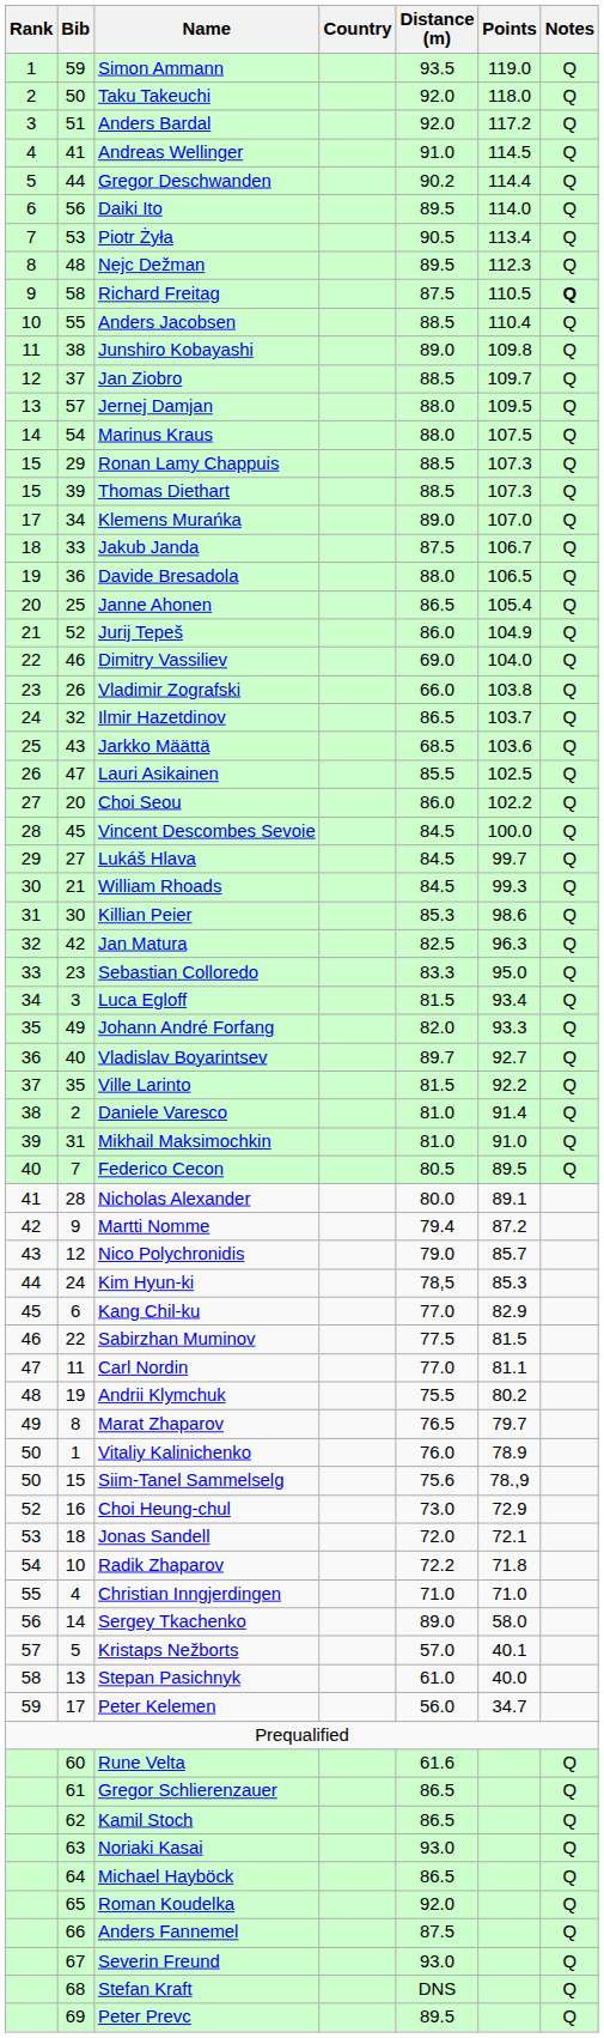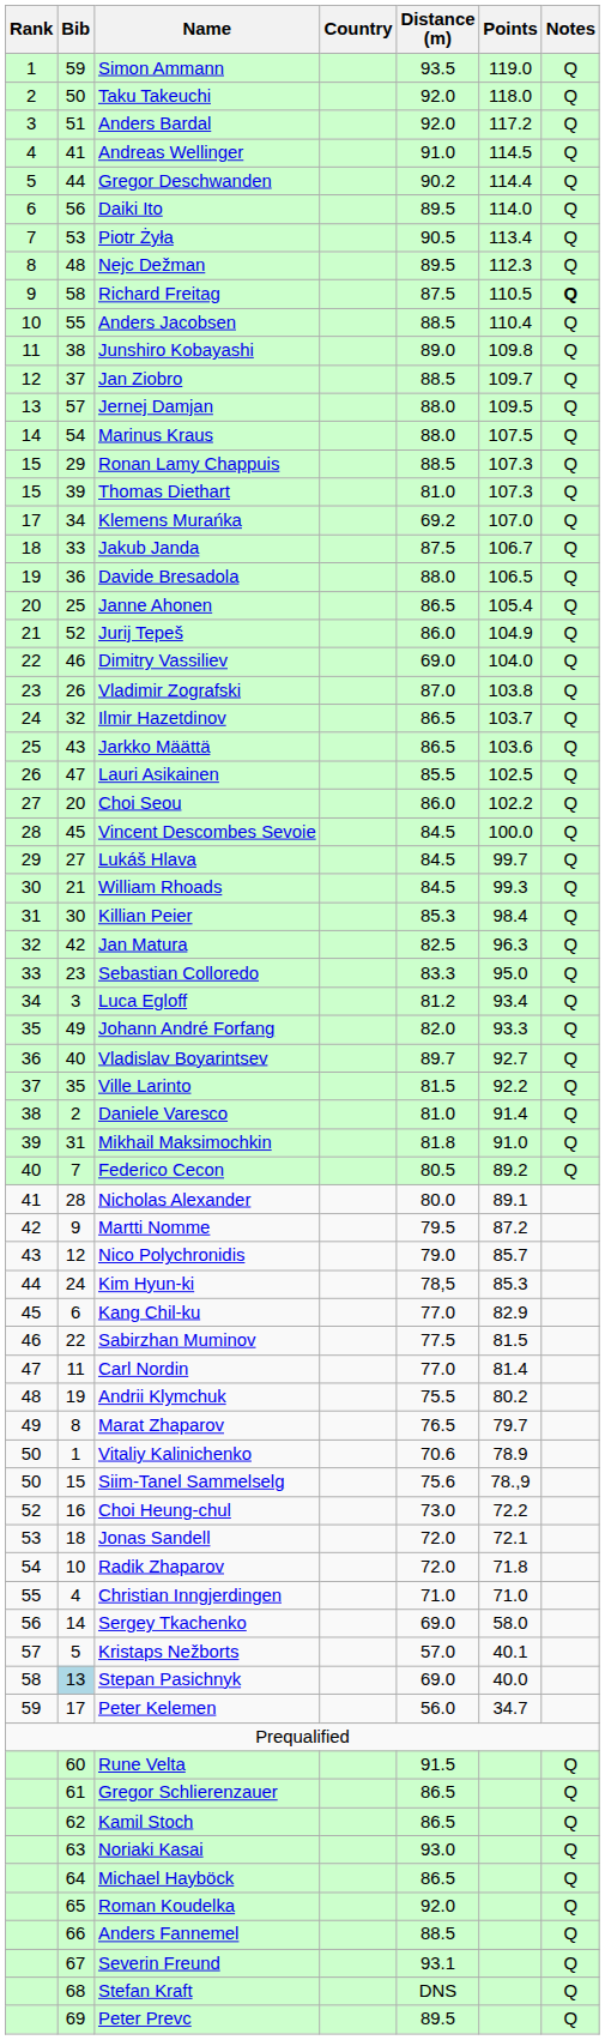 <table class="wikitable sortable" style="text-align:center">
 <tr>
 <th>Rank</th>
 <th>Bib</th>
 <th>Name</th>
 <th>Country</th>
 <th>Distance<br>(m)</th>
 <th>Points</th>
 <th>Notes</th>
 </tr>
 <tr bgcolor=ccffcc>
 <td>1</td>
 <td>59</td>
 <td align=left><a href='#'>Simon Ammann</a></td>
 <td align=left></td>
 <td>93.5</td>
 <td>119.0</td>
 <td>Q</td>
 </tr>
 <tr bgcolor=ccffcc>
 <td>2</td>
 <td>50</td>
 <td align=left><a href='#'>Taku Takeuchi</a></td>
 <td align=left></td>
 <td>92.0</td>
 <td>118.0</td>
 <td>Q</td>
 </tr>
 <tr bgcolor=ccffcc>
 <td>3</td>
 <td>51</td>
 <td align=left><a href='#'>Anders Bardal</a></td>
 <td align=left></td>
 <td>92.0</td>
 <td>117.2</td>
 <td>Q</td>
 </tr>
 <tr bgcolor=ccffcc>
 <td>4</td>
 <td>41</td>
 <td align=left><a href='#'>Andreas Wellinger</a></td>
 <td align=left></td>
 <td>91.0</td>
 <td>114.5</td>
 <td>Q</td>
 </tr>
 <tr bgcolor=ccffcc>
 <td>5</td>
 <td>44</td>
 <td align=left><a href='#'>Gregor Deschwanden</a></td>
 <td align=left></td>
 <td>90.2</td>
 <td>114.4</td>
 <td>Q</td>
 </tr>
 <tr bgcolor=ccffcc>
 <td>6</td>
 <td>56</td>
 <td align=left><a href='#'>Daiki Ito</a></td>
 <td align=left></td>
 <td>89.5</td>
 <td>114.0</td>
 <td>Q</td>
 </tr>
 <tr bgcolor=ccffcc>
 <td>7</td>
 <td>53</td>
 <td align=left><a href='#'>Piotr Żyła</a></td>
 <td align=left></td>
 <td>90.5</td>
 <td>113.4</td>
 <td>Q</td>
 </tr>
 <tr bgcolor=ccffcc>
 <td>8</td>
 <td>48</td>
 <td align=left><a href='#'>Nejc Dežman</a></td>
 <td align=left></td>
 <td>89.5</td>
 <td>112.3</td>
 <td>Q</td>
 </tr>
 <tr bgcolor=ccffcc>
 <td>9</td>
 <td>58</td>
 <td align=left><a href='#'>Richard Freitag</a></td>
 <td align=left></td>
 <td>87.5</td>
 <td>110.5</td>
 <td><strong>Q</strong></td>
 </tr>
 <tr bgcolor=ccffcc>
 <td>10</td>
 <td>55</td>
 <td align=left><a href='#'>Anders Jacobsen</a></td>
 <td align=left></td>
 <td>88.5</td>
 <td>110.4</td>
 <td>Q</td>
 </tr>
 <tr bgcolor=ccffcc>
 <td>11</td>
 <td>38</td>
 <td align=left><a href='#'>Junshiro Kobayashi</a></td>
 <td align=left></td>
 <td>89.0</td>
 <td>109.8</td>
 <td>Q</td>
 </tr>
 <tr bgcolor=ccffcc>
 <td>12</td>
 <td>37</td>
 <td align=left><a href='#'>Jan Ziobro</a></td>
 <td align=left></td>
 <td>88.5</td>
 <td>109.7</td>
 <td>Q</td>
 </tr>
 <tr bgcolor=ccffcc>
 <td>13</td>
 <td>57</td>
 <td align=left><a href='#'>Jernej Damjan</a></td>
 <td align=left></td>
 <td>88.0</td>
 <td>109.5</td>
 <td>Q</td>
 </tr>
 <tr bgcolor=ccffcc>
 <td>14</td>
 <td>54</td>
 <td align=left><a href='#'>Marinus Kraus</a></td>
 <td align=left></td>
 <td>88.0</td>
 <td>107.5</td>
 <td>Q</td>
 </tr>
 <tr bgcolor=ccffcc>
 <td>15</td>
 <td>29</td>
 <td align=left><a href='#'>Ronan Lamy Chappuis</a></td>
 <td align=left></td>
 <td>88.5</td>
 <td>107.3</td>
 <td>Q</td>
 </tr>
 <tr bgcolor=ccffcc>
 <td>15</td>
 <td>39</td>
 <td align=left><a href='#'>Thomas Diethart</a></td>
 <td align=left></td>
-<td>88.5</td>
+<td>81.0</td>
 <td>107.3</td>
 <td>Q</td>
 </tr>
 <tr bgcolor=ccffcc>
 <td>17</td>
 <td>34</td>
 <td align=left><a href='#'>Klemens Murańka</a></td>
 <td align=left></td>
-<td>89.0</td>
+<td>69.2</td>
 <td>107.0</td>
 <td>Q</td>
 </tr>
 <tr bgcolor=ccffcc>
 <td>18</td>
 <td>33</td>
 <td align=left><a href='#'>Jakub Janda</a></td>
 <td align=left></td>
 <td>87.5</td>
 <td>106.7</td>
 <td>Q</td>
 </tr>
 <tr bgcolor=ccffcc>
 <td>19</td>
 <td>36</td>
 <td align=left><a href='#'>Davide Bresadola</a></td>
 <td align=left></td>
 <td>88.0</td>
 <td>106.5</td>
 <td>Q</td>
 </tr>
 <tr bgcolor=ccffcc>
 <td>20</td>
 <td>25</td>
 <td align=left><a href='#'>Janne Ahonen</a></td>
 <td align=left></td>
 <td>86.5</td>
 <td>105.4</td>
 <td>Q</td>
 </tr>
 <tr bgcolor=ccffcc>
 <td>21</td>
 <td>52</td>
 <td align=left><a href='#'>Jurij Tepeš</a></td>
 <td align=left></td>
 <td>86.0</td>
 <td>104.9</td>
 <td>Q</td>
 </tr>
 <tr bgcolor=ccffcc>
 <td>22</td>
 <td>46</td>
 <td align=left><a href='#'>Dimitry Vassiliev</a></td>
 <td align=left></td>
 <td>69.0</td>
 <td>104.0</td>
 <td>Q</td>
 </tr>
 <tr bgcolor=ccffcc>
 <td>23</td>
 <td>26</td>
 <td align=left><a href='#'>Vladimir Zografski</a></td>
 <td align=left></td>
-<td>66.0</td>
+<td>87.0</td>
 <td>103.8</td>
 <td>Q</td>
 </tr>
 <tr bgcolor=ccffcc>
 <td>24</td>
 <td>32</td>
 <td align=left><a href='#'>Ilmir Hazetdinov</a></td>
 <td align=left></td>
 <td>86.5</td>
 <td>103.7</td>
 <td>Q</td>
 </tr>
 <tr bgcolor=ccffcc>
 <td>25</td>
 <td>43</td>
 <td align=left><a href='#'>Jarkko Määttä</a></td>
 <td align=left></td>
-<td>68.5</td>
+<td>86.5</td>
 <td>103.6</td>
 <td>Q</td>
 </tr>
 <tr bgcolor=ccffcc>
 <td>26</td>
 <td>47</td>
 <td align=left><a href='#'>Lauri Asikainen</a></td>
 <td align=left></td>
 <td>85.5</td>
 <td>102.5</td>
 <td>Q</td>
 </tr>
 <tr bgcolor=ccffcc>
 <td>27</td>
 <td>20</td>
 <td align=left><a href='#'>Choi Seou</a></td>
 <td align=left></td>
 <td>86.0</td>
 <td>102.2</td>
 <td>Q</td>
 </tr>
 <tr bgcolor=ccffcc>
 <td>28</td>
 <td>45</td>
 <td align=left><a href='#'>Vincent Descombes Sevoie</a></td>
 <td align=left></td>
 <td>84.5</td>
 <td>100.0</td>
 <td>Q</td>
 </tr>
 <tr bgcolor=ccffcc>
 <td>29</td>
 <td>27</td>
 <td align=left><a href='#'>Lukáš Hlava</a></td>
 <td align=left></td>
 <td>84.5</td>
 <td>99.7</td>
 <td>Q</td>
 </tr>
 <tr bgcolor=ccffcc>
 <td>30</td>
 <td>21</td>
 <td align=left><a href='#'>William Rhoads</a></td>
 <td align=left></td>
 <td>84.5</td>
 <td>99.3</td>
 <td>Q</td>
 </tr>
 <tr bgcolor=ccffcc>
 <td>31</td>
 <td>30</td>
 <td align=left><a href='#'>Killian Peier</a></td>
 <td align=left></td>
 <td>85.3</td>
-<td>98.6</td>
+<td>98.4</td>
 <td>Q</td>
 </tr>
 <tr bgcolor=ccffcc>
 <td>32</td>
 <td>42</td>
 <td align=left><a href='#'>Jan Matura</a></td>
 <td align=left></td>
 <td>82.5</td>
 <td>96.3</td>
 <td>Q</td>
 </tr>
 <tr bgcolor=ccffcc>
 <td>33</td>
 <td>23</td>
 <td align=left><a href='#'>Sebastian Colloredo</a></td>
 <td align=left></td>
 <td>83.3</td>
 <td>95.0</td>
 <td>Q</td>
 </tr>
 <tr bgcolor=ccffcc>
 <td>34</td>
 <td>3</td>
 <td align=left><a href='#'>Luca Egloff</a></td>
 <td align=left></td>
-<td>81.5</td>
+<td>81.2</td>
 <td>93.4</td>
 <td>Q</td>
 </tr>
 <tr bgcolor=ccffcc>
 <td>35</td>
 <td>49</td>
 <td align=left><a href='#'>Johann André Forfang</a></td>
 <td align=left></td>
 <td>82.0</td>
 <td>93.3</td>
 <td>Q</td>
 </tr>
 <tr bgcolor=ccffcc>
 <td>36</td>
 <td>40</td>
 <td align=left><a href='#'>Vladislav Boyarintsev</a></td>
 <td align=left></td>
 <td>89.7</td>
 <td>92.7</td>
 <td>Q</td>
 </tr>
 <tr bgcolor=ccffcc>
 <td>37</td>
 <td>35</td>
 <td align=left><a href='#'>Ville Larinto</a></td>
 <td align=left></td>
 <td>81.5</td>
 <td>92.2</td>
 <td>Q</td>
 </tr>
 <tr bgcolor=ccffcc>
 <td>38</td>
 <td>2</td>
 <td align=left><a href='#'>Daniele Varesco</a></td>
 <td align=left></td>
 <td>81.0</td>
 <td>91.4</td>
 <td>Q</td>
 </tr>
 <tr bgcolor=ccffcc>
 <td>39</td>
 <td>31</td>
 <td align=left><a href='#'>Mikhail Maksimochkin</a></td>
 <td align=left></td>
-<td>81.0</td>
+<td>81.8</td>
 <td>91.0</td>
 <td>Q</td>
 </tr>
 <tr bgcolor=ccffcc>
 <td>40</td>
 <td>7</td>
 <td align=left><a href='#'>Federico Cecon</a></td>
 <td align=left></td>
 <td>80.5</td>
-<td>89.5</td>
+<td>89.2</td>
 <td>Q</td>
 </tr>
 <tr>
 <td>41</td>
 <td>28</td>
 <td align=left><a href='#'>Nicholas Alexander</a></td>
 <td align=left></td>
 <td>80.0</td>
 <td>89.1</td>
 <td></td>
 </tr>
 <tr>
 <td>42</td>
 <td>9</td>
 <td align=left><a href='#'>Martti Nomme</a></td>
 <td align=left></td>
-<td>79.4</td>
+<td>79.5</td>
 <td>87.2</td>
 <td></td>
 </tr>
 <tr>
 <td>43</td>
 <td>12</td>
 <td align=left><a href='#'>Nico Polychronidis</a></td>
 <td align=left></td>
 <td>79.0</td>
 <td>85.7</td>
 <td></td>
 </tr>
 <tr>
 <td>44</td>
 <td>24</td>
 <td align=left><a href='#'>Kim Hyun-ki</a></td>
 <td align=left></td>
 <td>78,5</td>
 <td>85.3</td>
 <td></td>
 </tr>
 <tr>
 <td>45</td>
 <td>6</td>
 <td align=left><a href='#'>Kang Chil-ku</a></td>
 <td align=left></td>
 <td>77.0</td>
 <td>82.9</td>
 <td></td>
 </tr>
 <tr>
 <td>46</td>
 <td>22</td>
 <td align=left><a href='#'>Sabirzhan Muminov</a></td>
 <td align=left></td>
 <td>77.5</td>
 <td>81.5</td>
 <td></td>
 </tr>
 <tr>
 <td>47</td>
 <td>11</td>
 <td align=left><a href='#'>Carl Nordin</a></td>
 <td align=left></td>
 <td>77.0</td>
-<td>81.1</td>
+<td>81.4</td>
 <td></td>
 </tr>
 <tr>
 <td>48</td>
 <td>19</td>
 <td align=left><a href='#'>Andrii Klymchuk</a></td>
 <td align=left></td>
 <td>75.5</td>
 <td>80.2</td>
 <td></td>
 </tr>
 <tr>
 <td>49</td>
 <td>8</td>
 <td align=left><a href='#'>Marat Zhaparov</a></td>
 <td align=left></td>
 <td>76.5</td>
 <td>79.7</td>
 <td></td>
 </tr>
 <tr>
 <td>50</td>
 <td>1</td>
 <td align=left><a href='#'>Vitaliy Kalinichenko</a></td>
 <td align=left></td>
-<td>76.0</td>
+<td>70.6</td>
 <td>78.9</td>
 <td></td>
 </tr>
 <tr>
 <td>50</td>
 <td>15</td>
 <td align=left><a href='#'>Siim-Tanel Sammelselg</a></td>
 <td align=left></td>
 <td>75.6</td>
 <td>78.,9</td>
 <td></td>
 </tr>
 <tr>
 <td>52</td>
 <td>16</td>
 <td align=left><a href='#'>Choi Heung-chul</a></td>
 <td align=left></td>
 <td>73.0</td>
-<td>72.9</td>
+<td>72.2</td>
 <td></td>
 </tr>
 <tr>
 <td>53</td>
 <td>18</td>
 <td align=left><a href='#'>Jonas Sandell</a></td>
 <td align=left></td>
 <td>72.0</td>
 <td>72.1</td>
 <td></td>
 </tr>
 <tr>
 <td>54</td>
 <td>10</td>
 <td align=left><a href='#'>Radik Zhaparov</a></td>
 <td align=left></td>
-<td>72.2</td>
+<td>72.0</td>
 <td>71.8</td>
 <td></td>
 </tr>
 <tr>
 <td>55</td>
 <td>4</td>
 <td align=left><a href='#'>Christian Inngjerdingen</a></td>
 <td align=left></td>
 <td>71.0</td>
 <td>71.0</td>
 <td></td>
 </tr>
 <tr>
 <td>56</td>
 <td>14</td>
 <td align=left><a href='#'>Sergey Tkachenko</a></td>
 <td align=left></td>
-<td>89.0</td>
+<td>69.0</td>
 <td>58.0</td>
 <td></td>
 </tr>
 <tr>
 <td>57</td>
 <td>5</td>
 <td align=left><a href='#'>Kristaps Nežborts</a></td>
 <td align=left></td>
 <td>57.0</td>
 <td>40.1</td>
 <td></td>
 </tr>
 <tr>
 <td>58</td>
-<td>13</td>
+<td style="background: lightblue;">13</td>
 <td align=left><a href='#'>Stepan Pasichnyk</a></td>
 <td align=left></td>
-<td>61.0</td>
+<td>69.0</td>
 <td>40.0</td>
 <td></td>
 </tr>
 <tr>
 <td>59</td>
 <td>17</td>
 <td align=left><a href='#'>Peter Kelemen</a></td>
 <td align=left></td>
 <td>56.0</td>
 <td>34.7</td>
 <td></td>
 </tr>
 <tr align=center>
 <td colspan=8>Prequalified</td>
 </tr>
 <tr bgcolor=ccffcc>
 <td></td>
 <td>60</td>
 <td align=left><a href='#'>Rune Velta</a></td>
 <td align=left></td>
-<td>61.6</td>
+<td>91.5</td>
 <td></td>
 <td>Q</td>
 </tr>
 <tr bgcolor=ccffcc>
 <td></td>
 <td>61</td>
 <td align=left><a href='#'>Gregor Schlierenzauer</a></td>
 <td align=left></td>
 <td>86.5</td>
 <td></td>
 <td>Q</td>
 </tr>
 <tr bgcolor=ccffcc>
 <td></td>
 <td>62</td>
 <td align=left><a href='#'>Kamil Stoch</a></td>
 <td align=left></td>
 <td>86.5</td>
 <td></td>
 <td>Q</td>
 </tr>
 <tr bgcolor=ccffcc>
 <td></td>
 <td>63</td>
 <td align=left><a href='#'>Noriaki Kasai</a></td>
 <td align=left></td>
 <td>93.0</td>
 <td></td>
 <td>Q</td>
 </tr>
 <tr bgcolor=ccffcc>
 <td></td>
 <td>64</td>
 <td align=left><a href='#'>Michael Hayböck</a></td>
 <td align=left></td>
 <td>86.5</td>
 <td></td>
 <td>Q</td>
 </tr>
 <tr bgcolor=ccffcc>
 <td></td>
 <td>65</td>
 <td align=left><a href='#'>Roman Koudelka</a></td>
 <td align=left></td>
 <td>92.0</td>
 <td></td>
 <td>Q</td>
 </tr>
 <tr bgcolor=ccffcc>
 <td></td>
 <td>66</td>
 <td align=left><a href='#'>Anders Fannemel</a></td>
 <td align=left></td>
-<td>87.5</td>
+<td>88.5</td>
 <td></td>
 <td>Q</td>
 </tr>
 <tr bgcolor=ccffcc>
 <td></td>
 <td>67</td>
 <td align=left><a href='#'>Severin Freund</a></td>
 <td align=left></td>
-<td>93.0</td>
+<td>93.1</td>
 <td></td>
 <td>Q</td>
 </tr>
 <tr bgcolor=ccffcc>
 <td></td>
 <td>68</td>
 <td align=left><a href='#'>Stefan Kraft</a></td>
 <td align=left></td>
 <td>DNS</td>
 <td></td>
 <td>Q</td>
 </tr>
 <tr bgcolor=ccffcc>
 <td></td>
 <td>69</td>
 <td align=left><a href='#'>Peter Prevc</a></td>
 <td align=left></td>
 <td>89.5</td>
 <td></td>
 <td>Q</td>
 </tr>
 </table>
